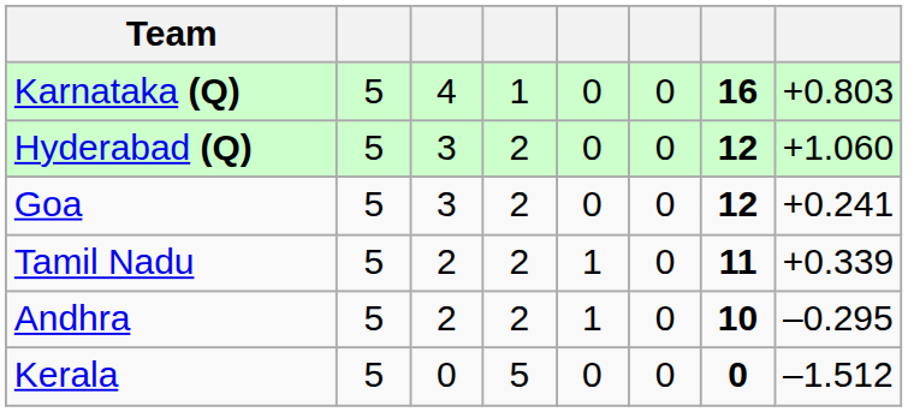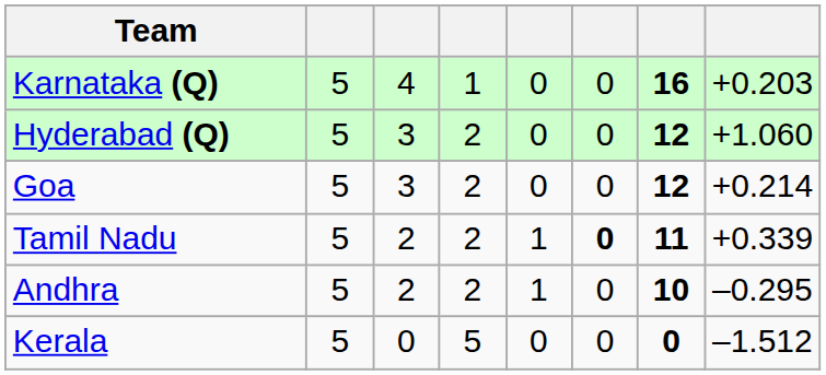 <table class="wikitable" style="text-align:center">
 <tr>
 <th style="width:140px;">Team</th>
 <th style="width:25px;"></th>
 <th style="width:25px;"></th>
 <th style="width:25px;"></th>
 <th style="width:25px;"></th>
 <th style="width:25px;"></th>
 <th style="width:25px;"></th>
 <th style="width:40px;"></th>
 </tr>
 <tr style="background:#cfc;">
 <td style="text-align:left"><a href='#'>Karnataka</a> <strong>(Q)</strong></td>
 <td>5</td>
 <td>4</td>
 <td>1</td>
 <td>0</td>
 <td>0</td>
 <td><strong>16</strong></td>
-<td>+0.803</td>
+<td>+0.203</td>
 </tr>
 <tr style="background:#cfc;">
 <td style="text-align:left"><a href='#'>Hyderabad</a> <strong>(Q)</strong></td>
 <td>5</td>
 <td>3</td>
 <td>2</td>
 <td>0</td>
 <td>0</td>
 <td><strong>12</strong></td>
 <td>+1.060</td>
 </tr>
 <tr>
 <td style="text-align:left"><a href='#'>Goa</a></td>
 <td>5</td>
 <td>3</td>
 <td>2</td>
 <td>0</td>
 <td>0</td>
 <td><strong>12</strong></td>
-<td>+0.241</td>
+<td>+0.214</td>
 </tr>
 <tr>
 <td style="text-align:left"><a href='#'>Tamil Nadu</a></td>
 <td>5</td>
 <td>2</td>
 <td>2</td>
 <td>1</td>
-<td>0</td>
+<td><strong>0</strong></td>
 <td><strong>11</strong></td>
 <td>+0.339</td>
 </tr>
 <tr>
 <td style="text-align:left"><a href='#'>Andhra</a></td>
 <td>5</td>
 <td>2</td>
 <td>2</td>
 <td>1</td>
 <td>0</td>
 <td><strong>10</strong></td>
 <td>–0.295</td>
 </tr>
 <tr>
 <td style="text-align:left"><a href='#'>Kerala</a></td>
 <td>5</td>
 <td>0</td>
 <td>5</td>
 <td>0</td>
 <td>0</td>
 <td><strong>0</strong></td>
 <td>–1.512</td>
 </tr>
 </table>
